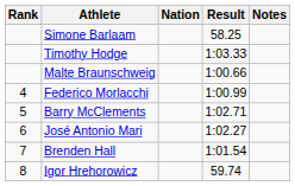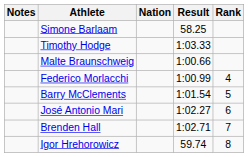 <table class="wikitable sortable" style="text-align:center">
 <tr>
-<th>Rank</th>
+<th>Notes</th>
 <th>Athlete</th>
 <th>Nation</th>
 <th>Result</th>
-<th>Notes</th>
+<th>Rank</th>
 </tr>
 <tr>
 <td></td>
 <td align=left><a href='#'>Simone Barlaam</a></td>
 <td align=left></td>
 <td>58.25</td>
 <td></td>
 </tr>
 <tr>
 <td></td>
 <td align=left><a href='#'>Timothy Hodge</a></td>
 <td align=left></td>
 <td>1:03.33</td>
 <td></td>
 </tr>
 <tr>
 <td></td>
 <td align=left><a href='#'>Malte Braunschweig</a></td>
 <td align=left></td>
 <td>1:00.66</td>
 <td></td>
 </tr>
 <tr>
-<td>4</td>
+<td></td>
 <td align=left><a href='#'>Federico Morlacchi</a></td>
 <td align=left></td>
 <td>1:00.99</td>
-<td></td>
+<td>4</td>
 </tr>
 <tr>
-<td>5</td>
+<td></td>
 <td align=left><a href='#'>Barry McClements</a></td>
 <td align=left></td>
-<td>1:02.71</td>
-<td></td>
+<td>1:01.54</td>
+<td>5</td>
 </tr>
 <tr>
-<td>6</td>
+<td></td>
 <td align=left><a href='#'>José Antonio Mari</a></td>
 <td align=left></td>
 <td>1:02.27</td>
-<td></td>
+<td>6</td>
 </tr>
 <tr>
-<td>7</td>
+<td></td>
 <td align=left><a href='#'>Brenden Hall</a></td>
 <td align=left></td>
-<td>1:01.54</td>
-<td></td>
+<td>1:02.71</td>
+<td>7</td>
 </tr>
 <tr>
-<td>8</td>
+<td></td>
 <td align=left><a href='#'>Igor Hrehorowicz</a></td>
 <td align=left></td>
 <td>59.74</td>
-<td></td>
+<td>8</td>
 </tr>
 </table>
